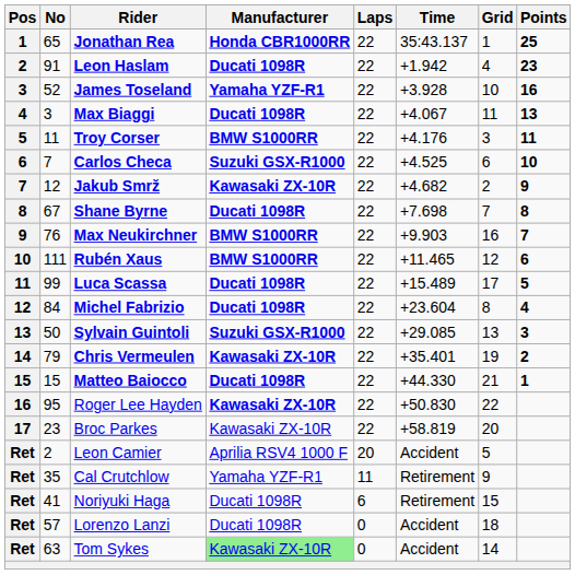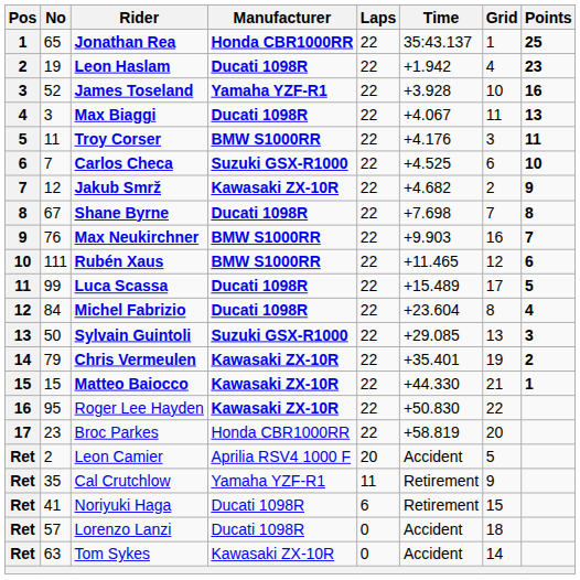 <table class="wikitable" style="font-size: 95%;">
 <tr>
 <th>Pos</th>
 <th>No</th>
 <th>Rider</th>
 <th>Manufacturer</th>
 <th>Laps</th>
 <th>Time</th>
 <th>Grid</th>
 <th>Points</th>
 </tr>
 <tr>
 <th>1</th>
 <td>65</td>
 <td> <strong><a href='#'>Jonathan Rea</a></strong></td>
 <td><strong><a href='#'>Honda CBR1000RR</a></strong></td>
 <td>22</td>
 <td>35:43.137</td>
 <td>1</td>
 <td><strong>25</strong></td>
 </tr>
 <tr>
 <th>2</th>
-<td>91</td>
+<td>19</td>
 <td> <strong><a href='#'>Leon Haslam</a></strong></td>
 <td><strong><a href='#'>Ducati 1098R</a></strong></td>
 <td>22</td>
 <td>+1.942</td>
 <td>4</td>
 <td><strong>23</strong></td>
 </tr>
 <tr>
 <th>3</th>
 <td>52</td>
 <td> <strong><a href='#'>James Toseland</a></strong></td>
 <td><strong><a href='#'>Yamaha YZF-R1</a></strong></td>
 <td>22</td>
 <td>+3.928</td>
 <td>10</td>
 <td><strong>16</strong></td>
 </tr>
 <tr>
 <th>4</th>
 <td>3</td>
 <td> <strong><a href='#'>Max Biaggi</a></strong></td>
 <td><strong><a href='#'>Ducati 1098R</a></strong></td>
 <td>22</td>
 <td>+4.067</td>
 <td>11</td>
 <td><strong>13</strong></td>
 </tr>
 <tr>
 <th>5</th>
 <td>11</td>
 <td> <strong><a href='#'>Troy Corser</a></strong></td>
 <td><strong><a href='#'>BMW S1000RR</a></strong></td>
 <td>22</td>
 <td>+4.176</td>
 <td>3</td>
 <td><strong>11</strong></td>
 </tr>
 <tr>
 <th>6</th>
 <td>7</td>
 <td> <strong><a href='#'>Carlos Checa</a></strong></td>
 <td><strong><a href='#'>Suzuki GSX-R1000</a></strong></td>
 <td>22</td>
 <td>+4.525</td>
 <td>6</td>
 <td><strong>10</strong></td>
 </tr>
 <tr>
 <th>7</th>
 <td>12</td>
 <td> <strong><a href='#'>Jakub Smrž</a></strong></td>
 <td><strong><a href='#'>Kawasaki ZX-10R</a></strong></td>
 <td>22</td>
 <td>+4.682</td>
 <td>2</td>
 <td><strong>9</strong></td>
 </tr>
 <tr>
 <th>8</th>
 <td>67</td>
 <td> <strong><a href='#'>Shane Byrne</a></strong></td>
 <td><strong><a href='#'>Ducati 1098R</a></strong></td>
 <td>22</td>
 <td>+7.698</td>
 <td>7</td>
 <td><strong>8</strong></td>
 </tr>
 <tr>
 <th>9</th>
 <td>76</td>
 <td> <strong><a href='#'>Max Neukirchner</a></strong></td>
 <td><strong><a href='#'>BMW S1000RR</a></strong></td>
 <td>22</td>
 <td>+9.903</td>
 <td>16</td>
 <td><strong>7</strong></td>
 </tr>
 <tr>
 <th>10</th>
 <td>111</td>
 <td> <strong><a href='#'>Rubén Xaus</a></strong></td>
 <td><strong><a href='#'>BMW S1000RR</a></strong></td>
 <td>22</td>
 <td>+11.465</td>
 <td>12</td>
 <td><strong>6</strong></td>
 </tr>
 <tr>
 <th>11</th>
 <td>99</td>
 <td> <strong><a href='#'>Luca Scassa</a></strong></td>
 <td><strong><a href='#'>Ducati 1098R</a></strong></td>
 <td>22</td>
 <td>+15.489</td>
 <td>17</td>
 <td><strong>5</strong></td>
 </tr>
 <tr>
 <th>12</th>
 <td>84</td>
 <td> <strong><a href='#'>Michel Fabrizio</a></strong></td>
 <td><strong><a href='#'>Ducati 1098R</a></strong></td>
 <td>22</td>
 <td>+23.604</td>
 <td>8</td>
 <td><strong>4</strong></td>
 </tr>
 <tr>
 <th>13</th>
 <td>50</td>
 <td> <strong><a href='#'>Sylvain Guintoli</a></strong></td>
 <td><strong><a href='#'>Suzuki GSX-R1000</a></strong></td>
 <td>22</td>
 <td>+29.085</td>
 <td>13</td>
 <td><strong>3</strong></td>
 </tr>
 <tr>
 <th>14</th>
 <td>79</td>
 <td> <strong><a href='#'>Chris Vermeulen</a></strong></td>
 <td><strong><a href='#'>Kawasaki ZX-10R</a></strong></td>
 <td>22</td>
 <td>+35.401</td>
 <td>19</td>
 <td><strong>2</strong></td>
 </tr>
 <tr>
 <th>15</th>
 <td>15</td>
 <td> <strong><a href='#'>Matteo Baiocco</a></strong></td>
-<td><strong><a href='#'>Ducati 1098R</a></strong></td>
+<td><strong><a href='#'>Kawasaki ZX-10R</a></strong></td>
 <td>22</td>
 <td>+44.330</td>
 <td>21</td>
 <td><strong>1</strong></td>
 </tr>
 <tr>
 <th>16</th>
 <td>95</td>
 <td> <a href='#'>Roger Lee Hayden</a></td>
 <td><strong><a href='#'>Kawasaki ZX-10R</a></strong></td>
 <td>22</td>
 <td>+50.830</td>
 <td>22</td>
 <td></td>
 </tr>
 <tr>
 <th>17</th>
 <td>23</td>
 <td> <a href='#'>Broc Parkes</a></td>
-<td><a href='#'>Kawasaki ZX-10R</a></td>
+<td><a href='#'>Honda CBR1000RR</a></td>
 <td>22</td>
 <td>+58.819</td>
 <td>20</td>
 <td></td>
 </tr>
 <tr>
 <th>Ret</th>
 <td>2</td>
 <td> <a href='#'>Leon Camier</a></td>
 <td><a href='#'>Aprilia RSV4 1000 F</a></td>
 <td>20</td>
 <td>Accident</td>
 <td>5</td>
 <td></td>
 </tr>
 <tr>
 <th>Ret</th>
 <td>35</td>
 <td> <a href='#'>Cal Crutchlow</a></td>
 <td><a href='#'>Yamaha YZF-R1</a></td>
 <td>11</td>
 <td>Retirement</td>
 <td>9</td>
 <td></td>
 </tr>
 <tr>
 <th>Ret</th>
 <td>41</td>
 <td> <a href='#'>Noriyuki Haga</a></td>
 <td><a href='#'>Ducati 1098R</a></td>
 <td>6</td>
 <td>Retirement</td>
 <td>15</td>
 <td></td>
 </tr>
 <tr>
 <th>Ret</th>
 <td>57</td>
 <td> <a href='#'>Lorenzo Lanzi</a></td>
 <td><a href='#'>Ducati 1098R</a></td>
 <td>0</td>
 <td>Accident</td>
 <td>18</td>
 <td></td>
 </tr>
 <tr>
 <th>Ret</th>
 <td>63</td>
 <td> <a href='#'>Tom Sykes</a></td>
-<td style="background: lightgreen;"><a href='#'>Kawasaki ZX-10R</a></td>
+<td><a href='#'>Kawasaki ZX-10R</a></td>
 <td>0</td>
 <td>Accident</td>
 <td>14</td>
 <td></td>
 </tr>
 <tr>
 <th colspan=8></th>
 </tr>
 </table>
